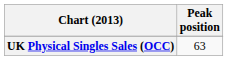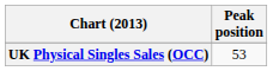 <table class="wikitable sortable plainrowheaders" style="text-align:center">
 <tr>
 <th scope="col">Chart (2013)</th>
 <th scope="col">Peak<br> position</th>
 </tr>
 <tr>
 </tr>
 <tr>
 <th scope="row">UK <a href='#'>Physical Singles Sales</a> (<a href='#'>OCC</a>)</th>
-<td>63</td>
+<td>53</td>
 </tr>
 </table>
